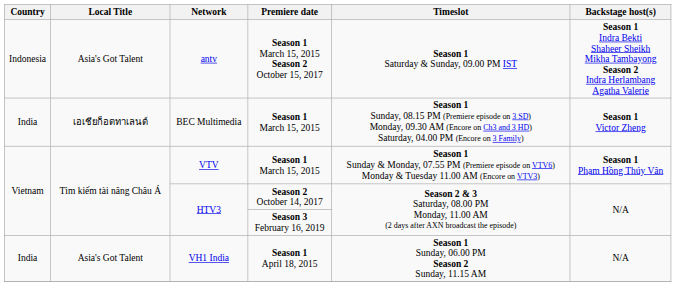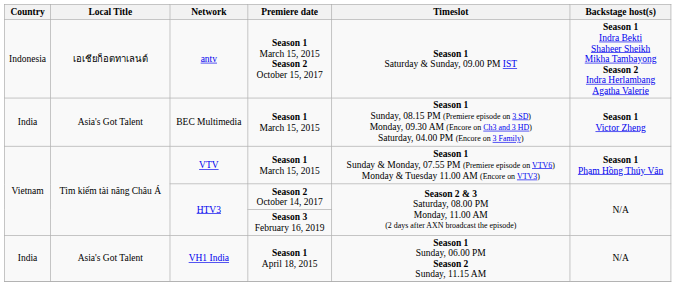 <table class="wikitable" style="text-align:center; font-size:90%; line-height:16px;" width="80%">
 <tr>
 <th>Country</th>
 <th>Local Title</th>
 <th>Network</th>
 <th>Premiere date</th>
 <th>Timeslot</th>
 <th>Backstage host(s)</th>
 </tr>
 <tr>
 <td>Indonesia</td>
-<td>Asia's Got Talent</td>
+<td>เอเชียก็อตทาเลนต์</td>
 <td><a href='#'>antv</a></td>
 <td><strong>Season 1</strong><br>March 15, 2015<br> <strong>Season 2</strong><br>October 15, 2017</td>
 <td><strong>Season 1</strong><br>Saturday & Sunday, 09.00 PM <a href='#'>IST</a></td>
 <td><strong>Season 1</strong><br><a href='#'>Indra Bekti</a><br><a href='#'>Shaheer Sheikh</a><br><a href='#'>Mikha Tambayong</a><br> <strong>Season 2</strong><br><a href='#'>Indra Herlambang</a><br><a href='#'>Agatha Valerie</a></td>
 </tr>
 <tr>
 <td>India</td>
-<td>เอเชียก็อตทาเลนต์</td>
+<td>Asia's Got Talent</td>
 <td>BEC Multimedia</td>
 <td><strong>Season 1</strong><br>March 15, 2015</td>
 <td><strong>Season 1</strong><br>Sunday, 08.15 PM <small>(Premiere episode on <a href='#'>3 SD</a>)</small><br>Monday, 09.30 AM <small>(Encore on <a href='#'>Ch3 and 3 HD</a>)</small><br>Saturday, 04.00 PM <small>(Encore on <a href='#'>3 Family</a>)</small></td>
 <td><strong>Season 1</strong><br><a href='#'>Victor Zheng</a></td>
 </tr>
 <tr>
 <td rowspan="3">Vietnam</td>
 <td rowspan="3">Tìm kiếm tài năng Châu Á</td>
 <td><a href='#'>VTV</a></td>
 <td><strong>Season 1</strong><br>March 15, 2015</td>
 <td><strong>Season 1</strong><br>Sunday & Monday, 07.55 PM <small>(Premiere episode on <a href='#'>VTV6</a>)</small><br>Monday & Tuesday 11.00 AM <small>(Encore on <a href='#'>VTV3</a>)</small></td>
 <td><strong>Season 1</strong><br><a href='#'>Phạm Hồng Thúy Vân</a></td>
 </tr>
 <tr>
 <td rowspan="2"><a href='#'>HTV3</a></td>
 <td><strong>Season 2</strong><br>October 14, 2017</td>
 <td rowspan="2"><strong>Season 2 & 3</strong><br>Saturday, 08.00 PM<br>Monday, 11.00 AM<br><small>(2 days after AXN broadcast the episode)</small></td>
 <td rowspan="2">N/A</td>
 </tr>
 <tr>
 <td><strong>Season 3</strong><br>February 16, 2019</td>
 </tr>
 <tr>
 <td>India</td>
 <td>Asia's Got Talent</td>
 <td><a href='#'>VH1 India</a></td>
 <td><strong>Season 1</strong><br>April 18, 2015</td>
 <td><strong>Season 1</strong><br> Sunday, 06.00 PM<br> <strong>Season 2</strong><br> Sunday, 11.15 AM</td>
 <td>N/A</td>
 </tr>
 <tr>
 </tr>
 </table>
